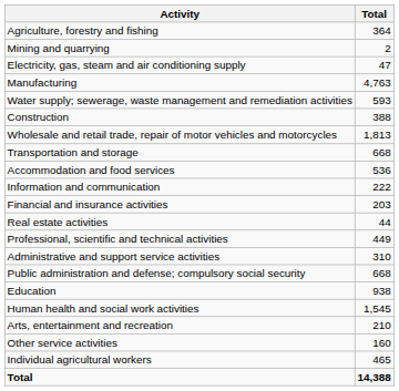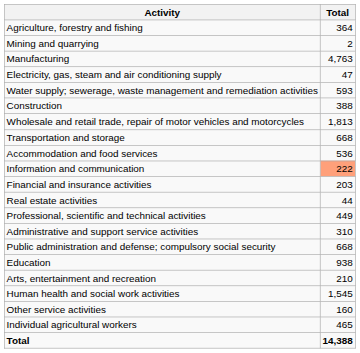 <table class="wikitable sortable" style="font-size:95%;">
 <tr>
 <th>Activity</th>
 <th>Total</th>
 </tr>
 <tr>
 <td>Agriculture, forestry and fishing</td>
 <td align="right">364</td>
 </tr>
 <tr>
 <td>Mining and quarrying</td>
 <td align="right">2</td>
 </tr>
 <tr>
+<td>Manufacturing</td>
+<td align="right">4,763</td>
+</tr>
+<tr>
 <td>Electricity, gas, steam and air conditioning supply</td>
 <td align="right">47</td>
-</tr>
-<tr>
-<td>Manufacturing</td>
-<td align="right">4,763</td>
 </tr>
 <tr>
 <td>Water supply; sewerage, waste management and remediation activities</td>
 <td align="right">593</td>
 </tr>
 <tr>
 <td>Construction</td>
 <td align="right">388</td>
 </tr>
 <tr>
 <td>Wholesale and retail trade, repair of motor vehicles and motorcycles</td>
 <td align="right">1,813</td>
 </tr>
 <tr>
 <td>Transportation and storage</td>
 <td align="right">668</td>
 </tr>
 <tr>
 <td>Accommodation and food services</td>
 <td align="right">536</td>
 </tr>
 <tr>
 <td>Information and communication</td>
-<td align="right">222</td>
+<td align="right" style="background: lightsalmon;">222</td>
 </tr>
 <tr>
 <td>Financial and insurance activities</td>
 <td align="right">203</td>
 </tr>
 <tr>
 <td>Real estate activities</td>
 <td align="right">44</td>
 </tr>
 <tr>
 <td>Professional, scientific and technical activities</td>
 <td align="right">449</td>
 </tr>
 <tr>
 <td>Administrative and support service activities</td>
 <td align="right">310</td>
 </tr>
 <tr>
 <td>Public administration and defense; compulsory social security</td>
 <td align="right">668</td>
 </tr>
 <tr>
 <td>Education</td>
 <td align="right">938</td>
 </tr>
 <tr>
+<td>Arts, entertainment and recreation</td>
+<td align="right">210</td>
+</tr>
+<tr>
 <td>Human health and social work activities</td>
 <td align="right">1,545</td>
-</tr>
-<tr>
-<td>Arts, entertainment and recreation</td>
-<td align="right">210</td>
 </tr>
 <tr>
 <td>Other service activities</td>
 <td align="right">160</td>
 </tr>
 <tr>
 <td>Individual agricultural workers</td>
 <td align="right">465</td>
 </tr>
 <tr class="sortbottom">
 <td><strong>Total</strong></td>
 <td align="right"><strong>14,388</strong></td>
 </tr>
 </table>
